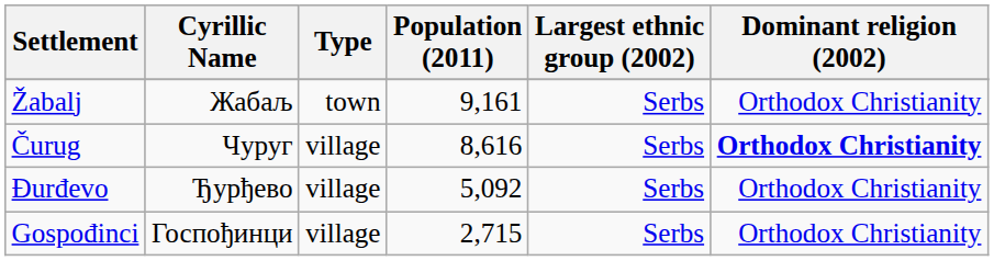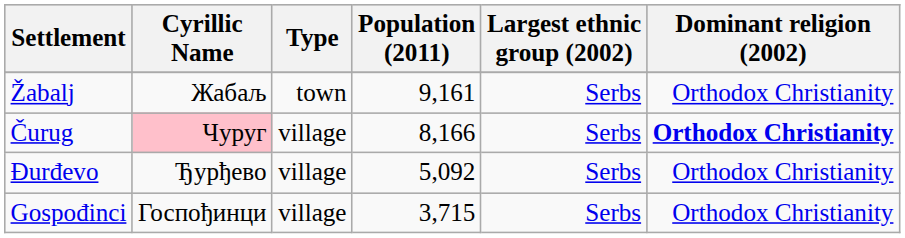 <table class="wikitable" style="text-align: right;">
 <tr bgcolor="#e0e0e0">
 <th rowspan="1">Settlement</th>
 <th colspan="1">Cyrillic<br>Name</th>
 <th colspan="1">Type</th>
 <th colspan="1">Population<br>(2011)</th>
 <th colspan="1">Largest ethnic<br>group (2002)</th>
 <th colspan="1">Dominant religion<br>(2002)</th>
 </tr>
 <tr bgcolor="#e0e0e0">
 </tr>
 <tr>
 <td align="left"><a href='#'>Žabalj</a></td>
 <td>Жабаљ</td>
 <td>town</td>
 <td>9,161</td>
 <td><a href='#'>Serbs</a></td>
 <td><a href='#'>Orthodox Christianity</a></td>
 </tr>
 <tr>
 <td align="left"><a href='#'>Čurug</a></td>
-<td>Чуруг</td>
+<td style="background: pink;">Чуруг</td>
 <td>village</td>
-<td>8,616</td>
+<td>8,166</td>
 <td><a href='#'>Serbs</a></td>
 <td><strong><a href='#'>Orthodox Christianity</a></strong></td>
 </tr>
 <tr>
 <td align="left"><a href='#'>Đurđevo</a></td>
 <td>Ђурђево</td>
 <td>village</td>
 <td>5,092</td>
 <td><a href='#'>Serbs</a></td>
 <td><a href='#'>Orthodox Christianity</a></td>
 </tr>
 <tr>
 <td align="left"><a href='#'>Gospođinci</a></td>
 <td>Госпођинци</td>
 <td>village</td>
-<td>2,715</td>
+<td>3,715</td>
 <td><a href='#'>Serbs</a></td>
 <td><a href='#'>Orthodox Christianity</a></td>
 </tr>
 </table>
